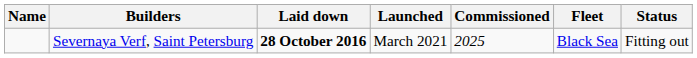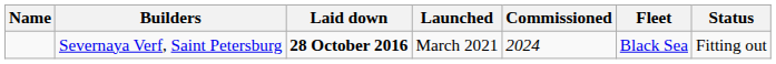 <table class="wikitable">
 <tr>
 <th>Name</th>
 <th>Builders</th>
 <th>Laid down</th>
 <th>Launched</th>
 <th>Commissioned</th>
 <th>Fleet</th>
 <th>Status</th>
 </tr>
 <tr>
 <td></td>
 <td><a href='#'>Severnaya Verf</a>, <a href='#'>Saint Petersburg</a></td>
 <td><strong>28 October 2016</strong></td>
 <td>March 2021</td>
-<td><em>2025</em></td>
+<td><em>2024</em></td>
 <td><a href='#'>Black Sea</a></td>
 <td>Fitting out</td>
 </tr>
 </table>
